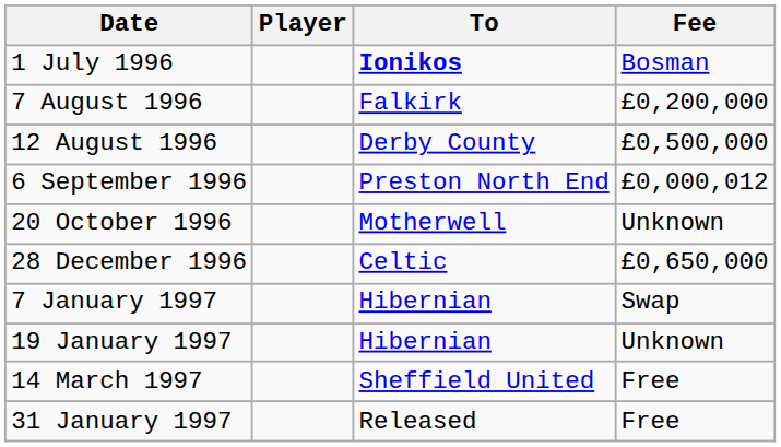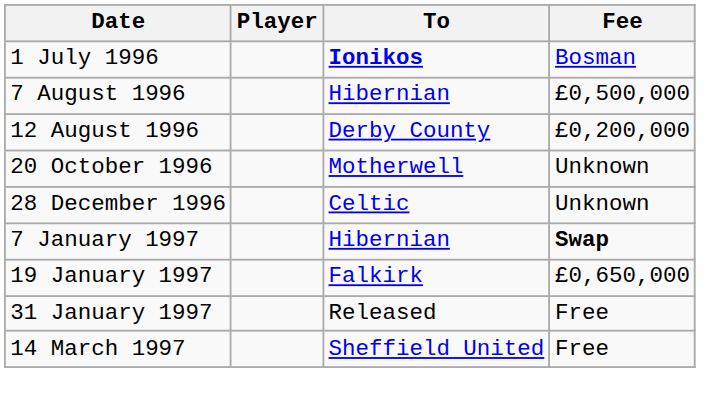 <table class="wikitable sortable" style="font-size:95%; padding:1px">
 <tr>
 <th>Date</th>
 <th>Player</th>
 <th>To</th>
 <th>Fee</th>
 </tr>
 <tr>
 <td>1 July 1996</td>
 <td> </td>
 <td><strong><a href='#'>Ionikos</a></strong></td>
 <td><a href='#'>Bosman</a></td>
 </tr>
 <tr>
 <td>7 August 1996</td>
 <td> </td>
-<td><a href='#'>Falkirk</a></td>
-<td>£0,200,000</td>
+<td><a href='#'>Hibernian</a></td>
+<td>£0,500,000</td>
 </tr>
 <tr>
 <td>12 August 1996</td>
 <td> </td>
 <td><a href='#'>Derby County</a></td>
-<td>£0,500,000</td>
-</tr>
-<tr>
-<td>6 September 1996</td>
-<td> </td>
-<td><a href='#'>Preston North End</a></td>
-<td>£0,000,012</td>
+<td>£0,200,000</td>
 </tr>
 <tr>
 <td>20 October 1996</td>
 <td> </td>
 <td><a href='#'>Motherwell</a></td>
 <td>Unknown</td>
 </tr>
 <tr>
 <td>28 December 1996</td>
 <td> </td>
 <td><a href='#'>Celtic</a></td>
-<td>£0,650,000</td>
+<td>Unknown</td>
 </tr>
 <tr>
 <td>7 January 1997</td>
 <td> </td>
 <td><a href='#'>Hibernian</a></td>
-<td>Swap</td>
+<td><strong>Swap</strong></td>
 </tr>
 <tr>
 <td>19 January 1997</td>
 <td> </td>
-<td><a href='#'>Hibernian</a></td>
-<td>Unknown</td>
+<td><a href='#'>Falkirk</a></td>
+<td>£0,650,000</td>
+</tr>
+<tr>
+<td>31 January 1997</td>
+<td> </td>
+<td>Released</td>
+<td>Free</td>
 </tr>
 <tr>
 <td>14 March 1997</td>
 <td> </td>
 <td><a href='#'>Sheffield United</a></td>
 <td>Free</td>
 </tr>
-<tr>
-<td>31 January 1997</td>
-<td> </td>
-<td>Released</td>
-<td>Free</td>
-</tr>
 </table>
